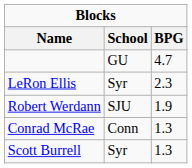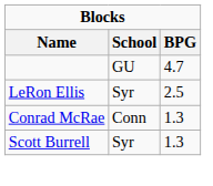 <table class="wikitable">
 <tr>
 <td colspan=3 style="text-align:center;"><strong>Blocks</strong></td>
 </tr>
 <tr>
 <th>Name</th>
 <th>School</th>
 <th>BPG</th>
 </tr>
 <tr>
 <td></td>
 <td>GU</td>
 <td>4.7</td>
 </tr>
 <tr>
 <td><a href='#'>LeRon Ellis</a></td>
 <td>Syr</td>
-<td>2.3</td>
-</tr>
-<tr>
-<td><a href='#'>Robert Werdann</a></td>
-<td>SJU</td>
-<td>1.9</td>
+<td>2.5</td>
 </tr>
 <tr>
 <td><a href='#'>Conrad McRae</a></td>
 <td>Conn</td>
 <td>1.3</td>
 </tr>
 <tr>
 <td><a href='#'>Scott Burrell</a></td>
 <td>Syr</td>
 <td>1.3</td>
 </tr>
 </table>
